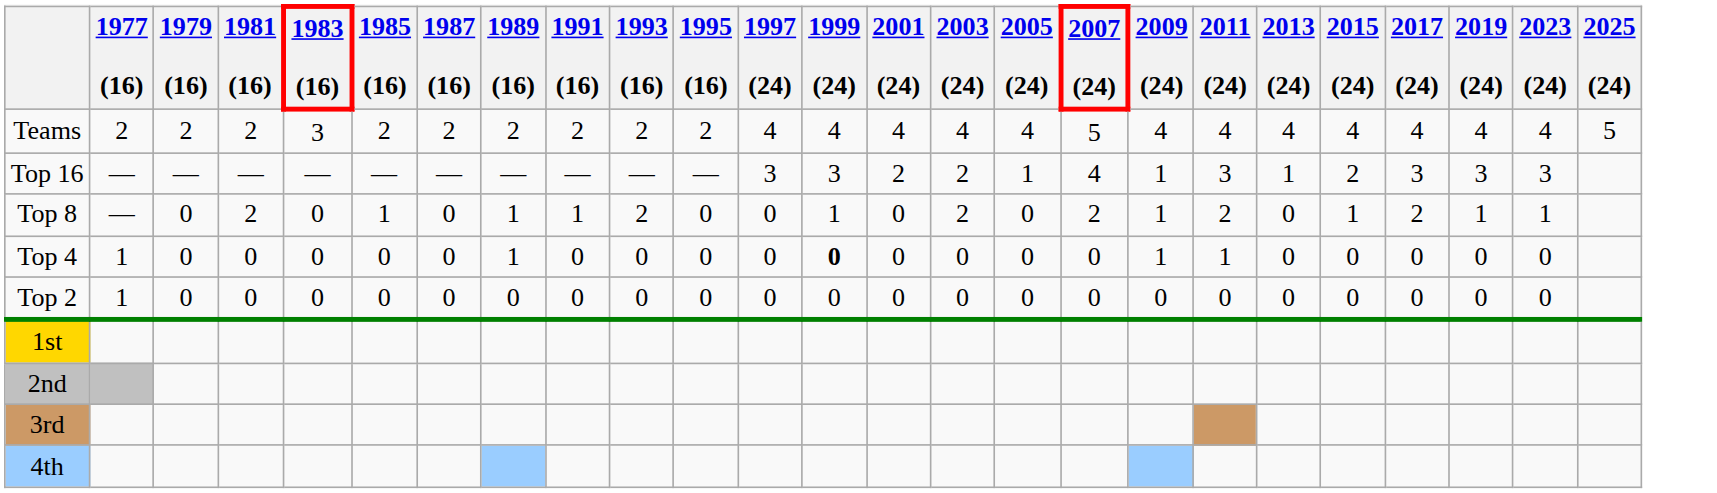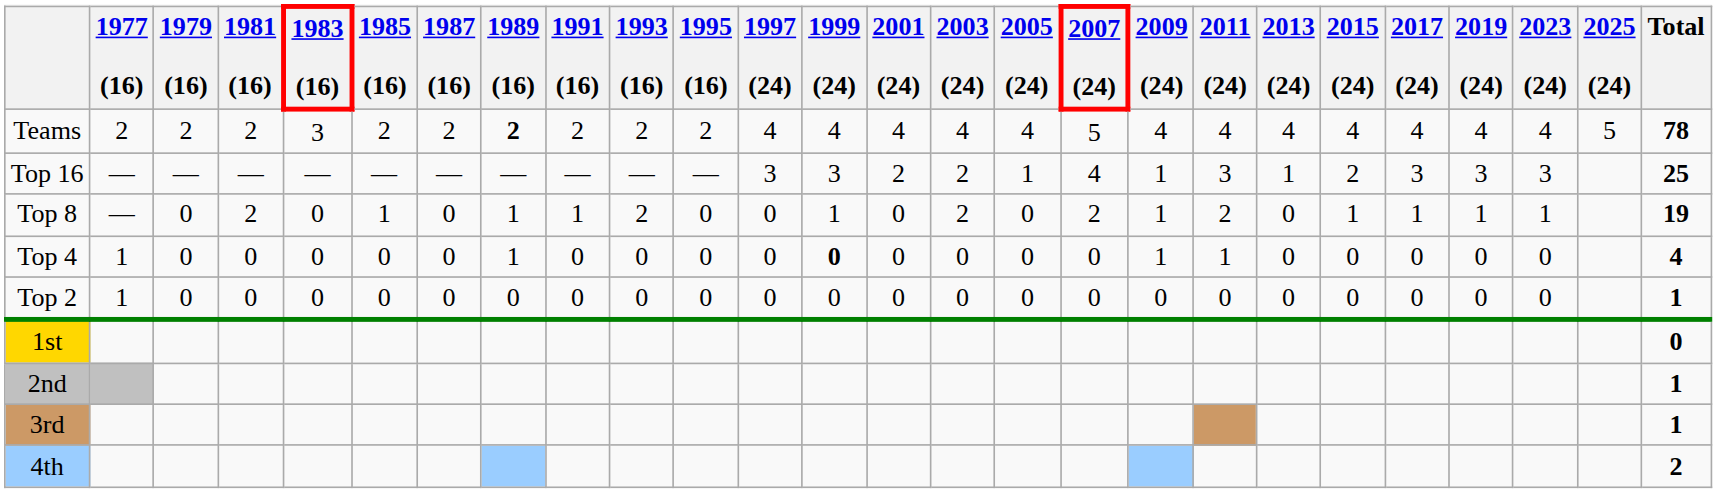 <table class="wikitable" style="text-align: center">
 <tr valign=top>
 <th></th>
 <th><a href='#'>1977</a><br><br>(16)</th>
 <th><a href='#'>1979</a><br><br>(16)</th>
 <th><a href='#'>1981</a><br><br>(16)</th>
 <th style="border:3px solid red"><a href='#'>1983</a><br><br>(16)</th>
 <th><a href='#'>1985</a><br><br>(16)</th>
 <th><a href='#'>1987</a><br><br>(16)</th>
 <th><a href='#'>1989</a><br><br>(16)</th>
 <th><a href='#'>1991</a><br><br>(16)</th>
 <th><a href='#'>1993</a><br><br>(16)</th>
 <th><a href='#'>1995</a><br><br>(16)</th>
 <th><a href='#'>1997</a><br><br>(24)</th>
 <th><a href='#'>1999</a><br><br>(24)</th>
 <th><a href='#'>2001</a><br><br>(24)</th>
 <th><a href='#'>2003</a><br><br>(24)</th>
 <th><a href='#'>2005</a><br><br>(24)</th>
 <th style="border:3px solid red"><a href='#'>2007</a><br><br>(24)</th>
 <th><a href='#'>2009</a><br><br>(24)</th>
 <th><a href='#'>2011</a><br><br>(24)</th>
 <th><a href='#'>2013</a><br><br>(24)</th>
 <th><a href='#'>2015</a><br><br>(24)</th>
 <th><a href='#'>2017</a><br><br>(24)</th>
 <th><a href='#'>2019</a><br><br>(24)</th>
 <th><a href='#'>2023</a><br><br>(24)</th>
 <th><a href='#'>2025</a><br><br>(24)</th>
+<th>Total</th>
 </tr>
 <tr>
 <td>Teams</td>
 <td>2</td>
 <td>2</td>
 <td>2</td>
 <td>3</td>
 <td>2</td>
 <td>2</td>
-<td>2</td>
+<td><strong>2</strong></td>
 <td>2</td>
 <td>2</td>
 <td>2</td>
 <td>4</td>
 <td>4</td>
 <td>4</td>
 <td>4</td>
 <td>4</td>
 <td>5</td>
 <td>4</td>
 <td>4</td>
 <td>4</td>
 <td>4</td>
 <td>4</td>
 <td>4</td>
 <td>4</td>
 <td>5</td>
+<td><strong>78</strong></td>
 </tr>
 <tr>
 <td>Top 16</td>
 <td>—</td>
 <td>—</td>
 <td>—</td>
 <td>—</td>
 <td>—</td>
 <td>—</td>
 <td>—</td>
 <td>—</td>
 <td>—</td>
 <td>—</td>
 <td>3</td>
 <td>3</td>
 <td>2</td>
 <td>2</td>
 <td>1</td>
 <td>4</td>
 <td>1</td>
 <td>3</td>
 <td>1</td>
 <td>2</td>
 <td>3</td>
 <td>3</td>
 <td>3</td>
 <td></td>
+<td><strong>25</strong></td>
 </tr>
 <tr>
 <td>Top 8</td>
 <td>—</td>
 <td>0</td>
 <td>2</td>
 <td>0</td>
 <td>1</td>
 <td>0</td>
 <td>1</td>
 <td>1</td>
 <td>2</td>
 <td>0</td>
 <td>0</td>
 <td>1</td>
 <td>0</td>
 <td>2</td>
 <td>0</td>
 <td>2</td>
 <td>1</td>
 <td>2</td>
 <td>0</td>
 <td>1</td>
-<td>2</td>
+<td>1</td>
 <td>1</td>
 <td>1</td>
 <td></td>
+<td><strong>19</strong></td>
 </tr>
 <tr>
 <td>Top 4</td>
 <td>1</td>
 <td>0</td>
 <td>0</td>
 <td>0</td>
 <td>0</td>
 <td>0</td>
 <td>1</td>
 <td>0</td>
 <td>0</td>
 <td>0</td>
 <td>0</td>
 <td><strong>0</strong></td>
 <td>0</td>
 <td>0</td>
 <td>0</td>
 <td>0</td>
 <td>1</td>
 <td>1</td>
 <td>0</td>
 <td>0</td>
 <td>0</td>
 <td>0</td>
 <td>0</td>
 <td></td>
+<td><strong>4</strong></td>
 </tr>
 <tr>
 <td>Top 2</td>
 <td>1</td>
 <td>0</td>
 <td>0</td>
 <td>0</td>
 <td>0</td>
 <td>0</td>
 <td>0</td>
 <td>0</td>
 <td>0</td>
 <td>0</td>
 <td>0</td>
 <td>0</td>
 <td>0</td>
 <td>0</td>
 <td>0</td>
 <td>0</td>
 <td>0</td>
 <td>0</td>
 <td>0</td>
 <td>0</td>
 <td>0</td>
 <td>0</td>
 <td>0</td>
 <td></td>
+<td><strong>1</strong></td>
 </tr>
 <tr style="border-top:3px solid green;">
 <td bgcolor=gold>1st</td>
 <td></td>
 <td></td>
 <td></td>
 <td></td>
 <td></td>
 <td></td>
 <td></td>
 <td></td>
 <td></td>
 <td></td>
 <td></td>
 <td></td>
 <td></td>
 <td></td>
 <td></td>
 <td></td>
 <td></td>
 <td></td>
 <td></td>
 <td></td>
 <td></td>
 <td></td>
 <td></td>
 <td></td>
+<td><strong>0</strong></td>
 </tr>
 <tr>
 <td bgcolor=silver>2nd</td>
 <td bgcolor=silver></td>
 <td></td>
 <td></td>
 <td></td>
 <td></td>
 <td></td>
 <td></td>
 <td></td>
 <td></td>
 <td></td>
 <td></td>
 <td></td>
 <td></td>
 <td></td>
 <td></td>
 <td></td>
 <td></td>
 <td></td>
 <td></td>
 <td></td>
 <td></td>
 <td></td>
 <td></td>
 <td></td>
+<td><strong>1</strong></td>
 </tr>
 <tr>
 <td bgcolor=#cc9966>3rd</td>
 <td></td>
 <td></td>
 <td></td>
 <td></td>
 <td></td>
 <td></td>
 <td></td>
 <td></td>
 <td></td>
 <td></td>
 <td></td>
 <td></td>
 <td></td>
 <td></td>
 <td></td>
 <td></td>
 <td></td>
 <td bgcolor=#cc9966></td>
 <td></td>
 <td></td>
 <td></td>
 <td></td>
 <td></td>
 <td></td>
+<td><strong>1</strong></td>
 </tr>
 <tr>
 <td bgcolor=#9acdff>4th</td>
 <td></td>
 <td></td>
 <td></td>
 <td></td>
 <td></td>
 <td></td>
 <td bgcolor=#9acdff></td>
 <td></td>
 <td></td>
 <td></td>
 <td></td>
 <td></td>
 <td></td>
 <td></td>
 <td></td>
 <td></td>
 <td bgcolor=#9acdff></td>
 <td></td>
 <td></td>
 <td></td>
 <td></td>
 <td></td>
 <td></td>
 <td></td>
+<td><strong>2</strong></td>
 </tr>
 </table>
